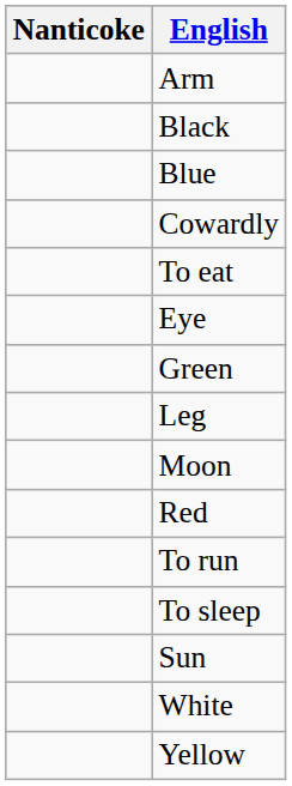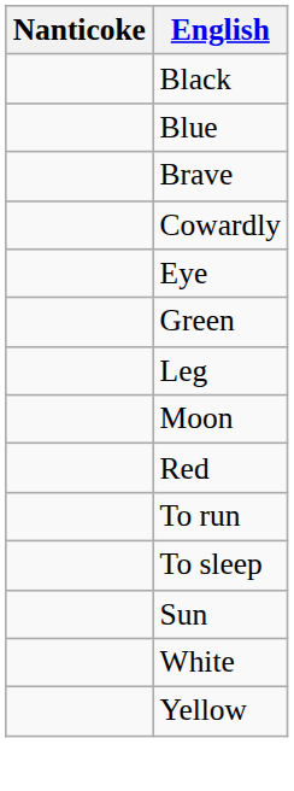 <table class="wikitable sortable">
 <tr>
 <th>Nanticoke</th>
 <th><a href='#'>English</a></th>
-</tr>
-<tr>
-<td></td>
-<td>Arm</td>
 </tr>
 <tr>
 <td></td>
 <td>Black</td>
 </tr>
 <tr>
 <td></td>
 <td>Blue</td>
 </tr>
 <tr>
 <td></td>
-<td>Cowardly</td>
+<td>Brave</td>
 </tr>
 <tr>
 <td></td>
-<td>To eat</td>
+<td>Cowardly</td>
 </tr>
 <tr>
 <td></td>
 <td>Eye</td>
 </tr>
 <tr>
 <td></td>
 <td>Green</td>
 </tr>
 <tr>
 <td></td>
 <td>Leg</td>
 </tr>
 <tr>
 <td></td>
 <td>Moon</td>
 </tr>
 <tr>
 <td></td>
 <td>Red</td>
 </tr>
 <tr>
 <td></td>
 <td>To run</td>
 </tr>
 <tr>
 <td></td>
 <td>To sleep</td>
 </tr>
 <tr>
 <td></td>
 <td>Sun</td>
 </tr>
 <tr>
 <td></td>
 <td>White</td>
 </tr>
 <tr>
 <td></td>
 <td>Yellow</td>
 </tr>
 </table>
